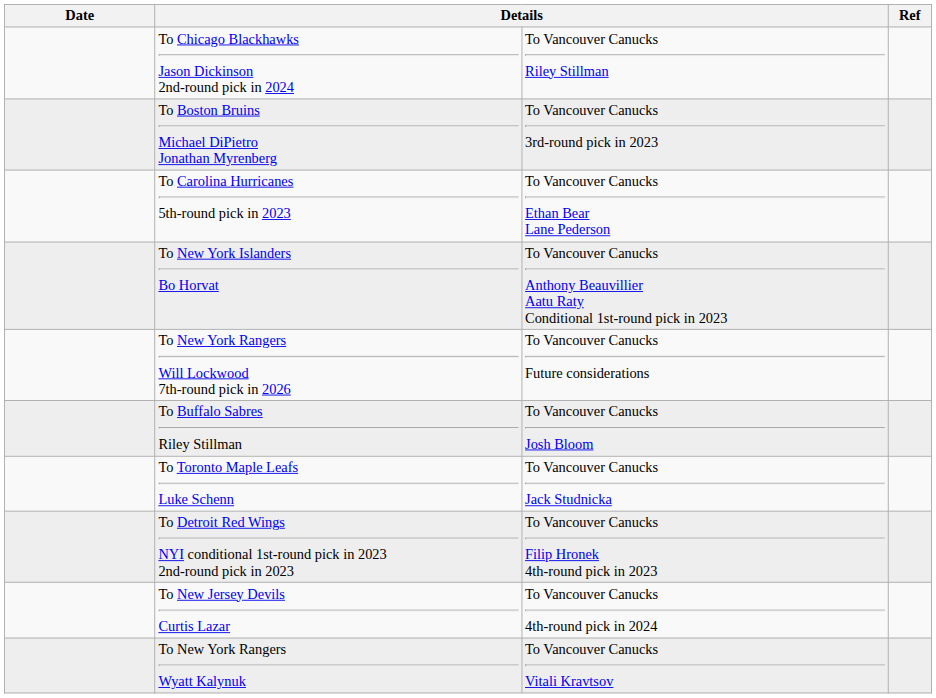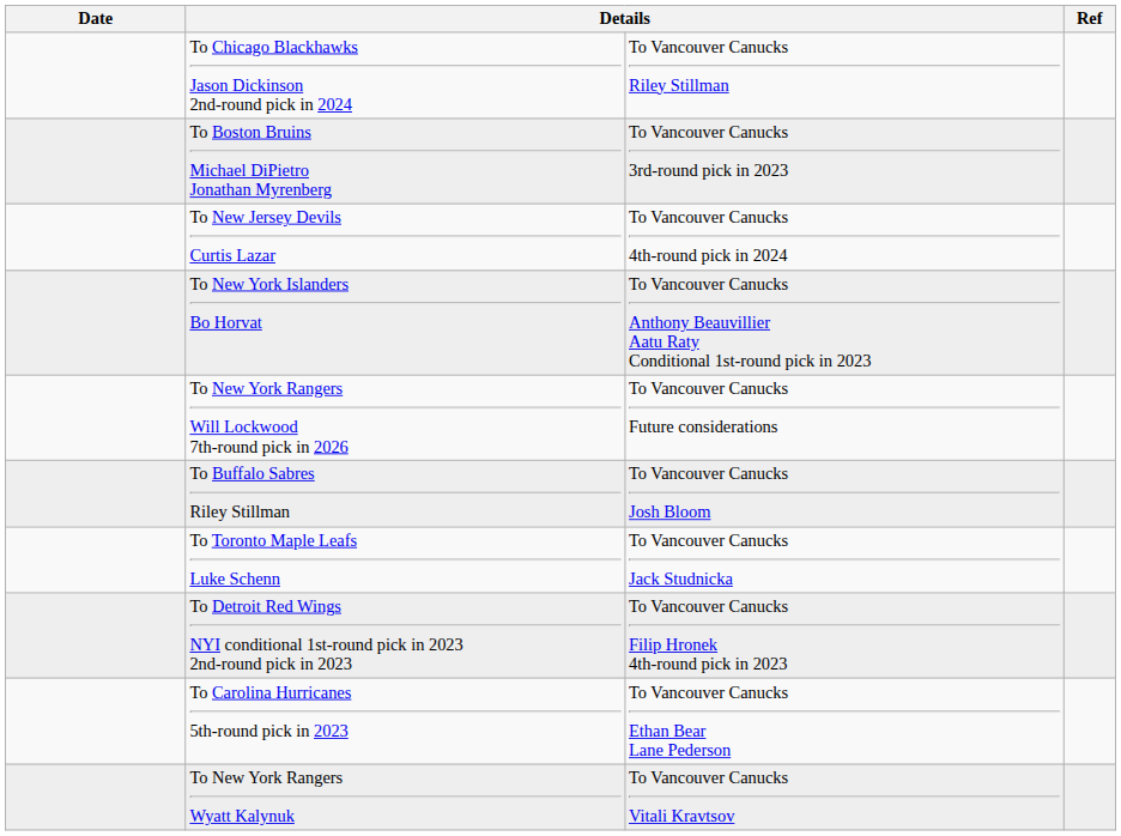 <table class="wikitable">
 <tr>
 <th style="width: 10em;">Date</th>
 <th colspan=2>Details</th>
 <th style="width: 2.5em;">Ref</th>
 </tr>
 <tr>
 <td></td>
 <td style="width: 25em;" valign="top">To <a href='#'>Chicago Blackhawks</a><hr><a href='#'>Jason Dickinson</a><br>2nd-round pick in <a href='#'>2024</a></td>
 <td style="width: 25em;" valign="top">To Vancouver Canucks<hr><a href='#'>Riley Stillman</a></td>
 <td></td>
 </tr>
 <tr bgcolor="eeeeee">
 <td></td>
 <td style="width: 25em;" valign="top">To <a href='#'>Boston Bruins</a><hr><a href='#'>Michael DiPietro</a><br><a href='#'>Jonathan Myrenberg</a></td>
 <td style="width: 25em;" valign="top">To Vancouver Canucks<hr>3rd-round pick in 2023</td>
 <td></td>
 </tr>
 <tr>
 <td></td>
-<td style="width: 25em;" valign="top">To <a href='#'>Carolina Hurricanes</a><hr>5th-round pick in <a href='#'>2023</a></td>
-<td style="width: 25em;" valign="top">To Vancouver Canucks<hr><a href='#'>Ethan Bear</a><br><a href='#'>Lane Pederson</a></td>
+<td style="width: 25em;" valign="top">To <a href='#'>New Jersey Devils</a><hr><a href='#'>Curtis Lazar</a></td>
+<td style="width: 25em;" valign="top">To Vancouver Canucks<hr>4th-round pick in 2024</td>
 <td></td>
 </tr>
 <tr bgcolor="eeeeee">
 <td></td>
 <td style="width: 25em;" valign="top">To <a href='#'>New York Islanders</a><hr><a href='#'>Bo Horvat</a></td>
 <td style="width: 25em;" valign="top">To Vancouver Canucks<hr><a href='#'>Anthony Beauvillier</a><br><a href='#'>Aatu Raty</a><br>Conditional 1st-round pick in 2023</td>
 <td></td>
 </tr>
 <tr>
 <td></td>
 <td style="width: 25em;" valign="top">To <a href='#'>New York Rangers</a><hr><a href='#'>Will Lockwood</a><br>7th-round pick in <a href='#'>2026</a></td>
 <td style="width: 25em;" valign="top">To Vancouver Canucks<hr>Future considerations</td>
 <td></td>
 </tr>
 <tr bgcolor="eeeeee">
 <td></td>
 <td style="width: 25em;" valign="top">To <a href='#'>Buffalo Sabres</a><hr>Riley Stillman</td>
 <td style="width: 25em;" valign="top">To Vancouver Canucks<hr><a href='#'>Josh Bloom</a></td>
 <td></td>
 </tr>
 <tr>
 <td></td>
 <td style="width: 25em;" valign="top">To <a href='#'>Toronto Maple Leafs</a><hr><a href='#'>Luke Schenn</a></td>
 <td style="width: 25em;" valign="top">To Vancouver Canucks<hr><a href='#'>Jack Studnicka</a></td>
 <td></td>
 </tr>
 <tr bgcolor="eeeeee">
 <td></td>
 <td style="width: 25em;" valign="top">To <a href='#'>Detroit Red Wings</a><hr><a href='#'>NYI</a> conditional 1st-round pick in 2023<br>2nd-round pick in 2023</td>
 <td style="width: 25em;" valign="top">To Vancouver Canucks<hr><a href='#'>Filip Hronek</a><br>4th-round pick in 2023</td>
 <td></td>
 </tr>
 <tr>
 <td></td>
-<td style="width: 25em;" valign="top">To <a href='#'>New Jersey Devils</a><hr><a href='#'>Curtis Lazar</a></td>
-<td style="width: 25em;" valign="top">To Vancouver Canucks<hr>4th-round pick in 2024</td>
+<td style="width: 25em;" valign="top">To <a href='#'>Carolina Hurricanes</a><hr>5th-round pick in <a href='#'>2023</a></td>
+<td style="width: 25em;" valign="top">To Vancouver Canucks<hr><a href='#'>Ethan Bear</a><br><a href='#'>Lane Pederson</a></td>
 <td></td>
 </tr>
 <tr bgcolor="eeeeee">
 <td></td>
 <td style="width: 25em;" valign="top">To New York Rangers<hr><a href='#'>Wyatt Kalynuk</a></td>
 <td style="width: 25em;" valign="top">To Vancouver Canucks<hr><a href='#'>Vitali Kravtsov</a></td>
 <td></td>
 </tr>
 </table>
